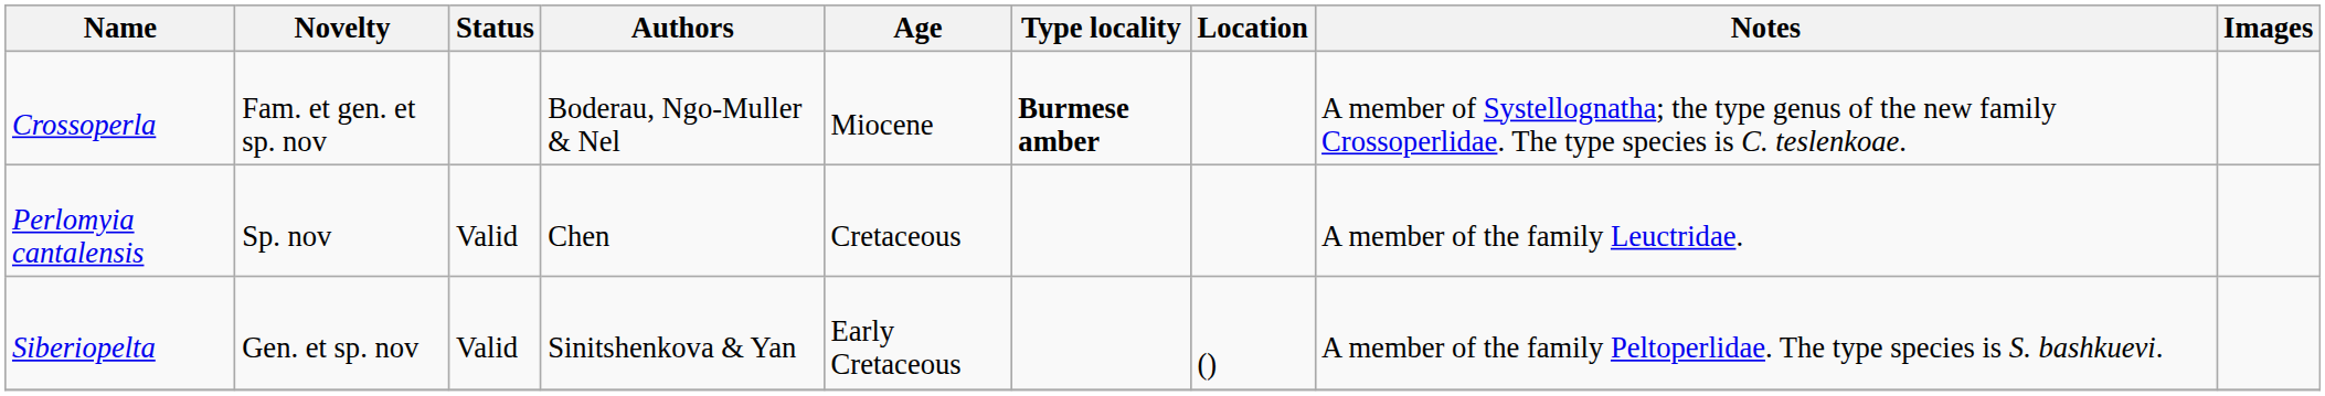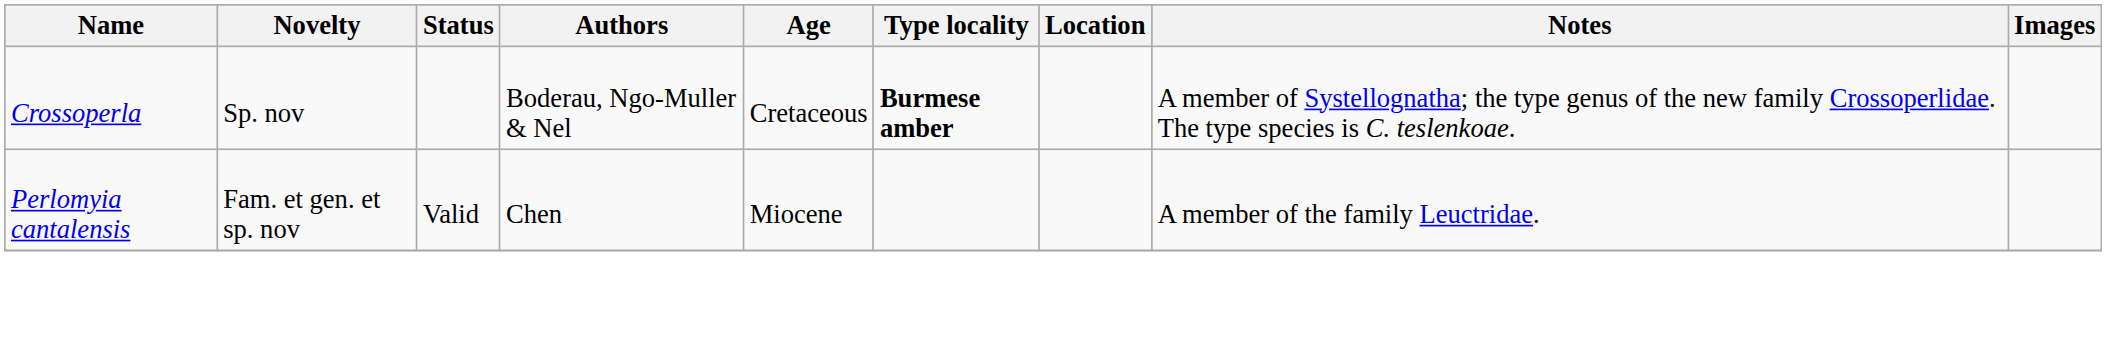 <table class="wikitable sortable" align="center" width="100%">
 <tr>
 <th>Name</th>
 <th>Novelty</th>
 <th>Status</th>
 <th>Authors</th>
 <th>Age</th>
 <th>Type locality</th>
 <th>Location</th>
 <th>Notes</th>
 <th>Images</th>
 </tr>
 <tr>
 <td><br><em><a href='#'>Crossoperla</a></em></td>
-<td><br>Fam. et gen. et sp. nov</td>
+<td><br>Sp. nov</td>
 <td></td>
 <td><br>Boderau, Ngo-Muller & Nel</td>
-<td><br>Miocene</td>
+<td><br>Cretaceous</td>
 <td><strong><br>Burmese amber</strong></td>
 <td><br></td>
 <td><br>A member of <a href='#'>Systellognatha</a>; the type genus of the new family <a href='#'>Crossoperlidae</a>. The type species is <em>C. teslenkoae</em>.</td>
 <td></td>
 </tr>
 <tr>
 <td><br><em><a href='#'>Perlomyia cantalensis</a></em></td>
-<td><br>Sp. nov</td>
+<td><br>Fam. et gen. et sp. nov</td>
 <td><br>Valid</td>
 <td><br>Chen</td>
-<td><br>Cretaceous</td>
+<td><br>Miocene</td>
 <td></td>
 <td><br></td>
 <td><br>A member of the family <a href='#'>Leuctridae</a>.</td>
 <td></td>
 </tr>
 <tr>
-<td><br><em><a href='#'>Siberiopelta</a></em></td>
-<td><br>Gen. et sp. nov</td>
-<td><br>Valid</td>
-<td><br>Sinitshenkova & Yan</td>
-<td><br>Early Cretaceous</td>
-<td></td>
-<td><br><br>()</td>
-<td><br>A member of the family <a href='#'>Peltoperlidae</a>. The type species is <em>S. bashkuevi</em>.</td>
-<td></td>
-</tr>
-<tr>
 </tr>
 </table>
